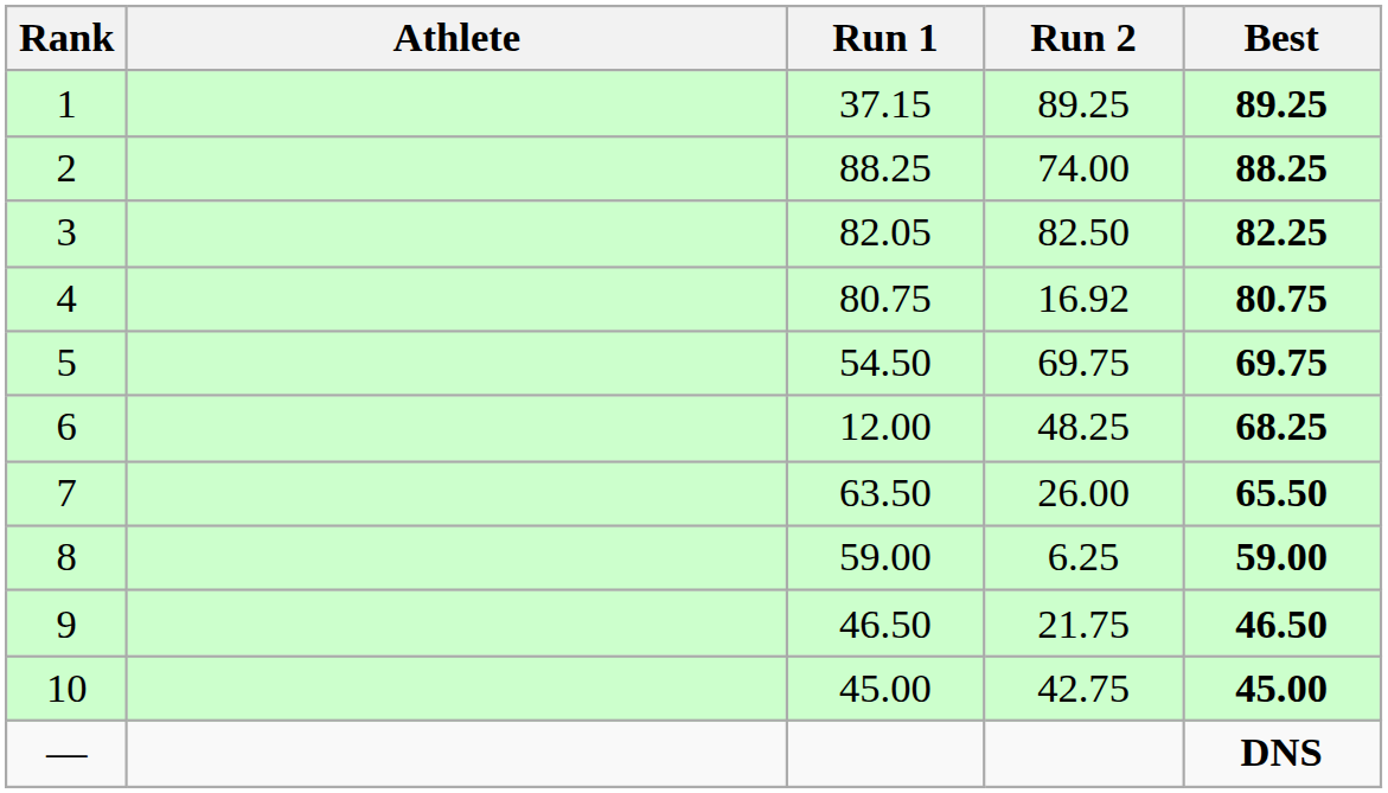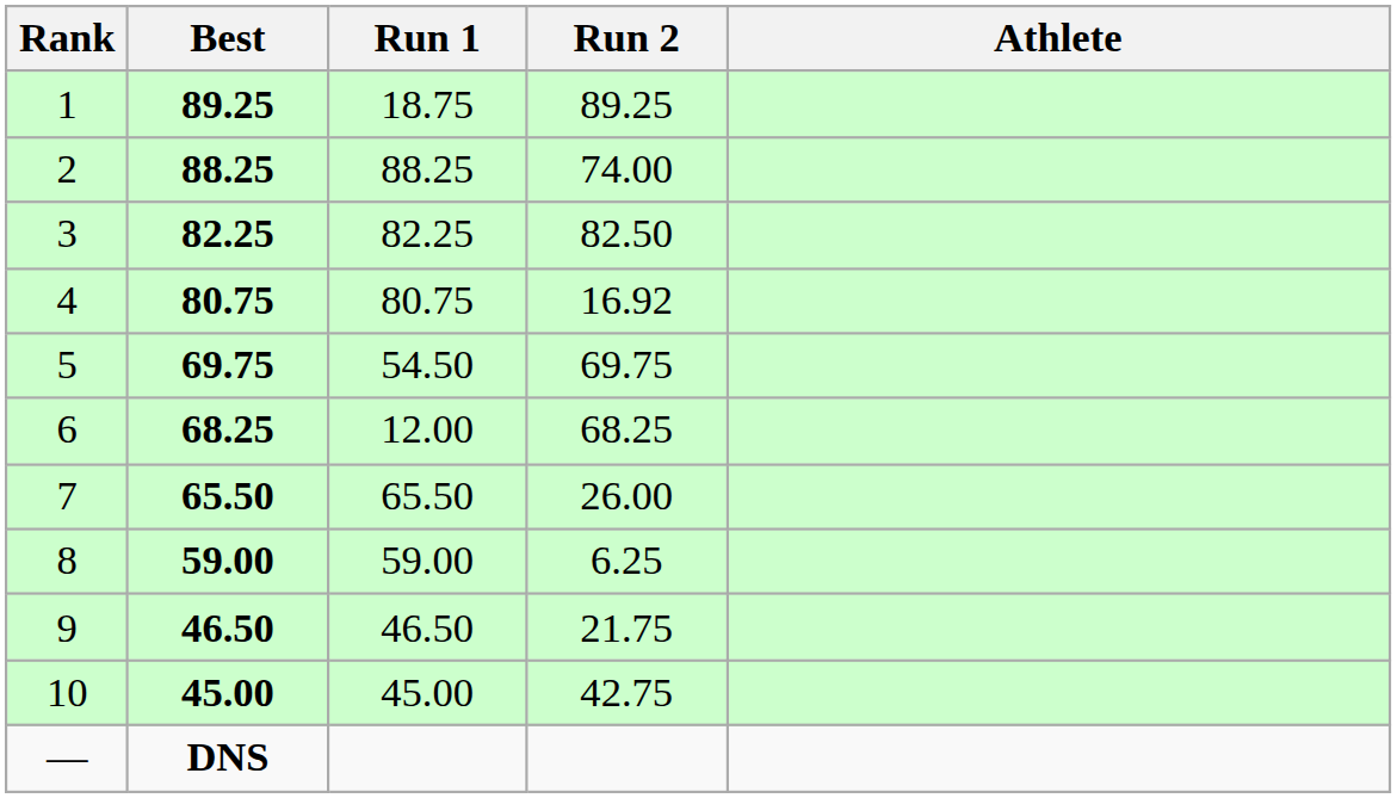 <table class=wikitable style="text-align:center">
 <tr>
 <th width=40>Rank</th>
-<th width=250>Athlete</th>
+<th width=70>Best</th>
 <th width=70>Run 1</th>
 <th width=70>Run 2</th>
-<th width=70>Best</th>
+<th width=250>Athlete</th>
 </tr>
 <tr bgcolor="ccffcc">
 <td>1</td>
+<td><strong>89.25</strong></td>
+<td>18.75</td>
+<td>89.25</td>
 <td align=left></td>
-<td>37.15</td>
-<td>89.25</td>
-<td><strong>89.25</strong></td>
 </tr>
 <tr bgcolor="ccffcc">
 <td>2</td>
-<td align=left></td>
+<td><strong>88.25</strong></td>
 <td>88.25</td>
 <td>74.00</td>
-<td><strong>88.25</strong></td>
+<td align=left></td>
 </tr>
 <tr bgcolor="ccffcc">
 <td>3</td>
+<td><strong>82.25</strong></td>
+<td>82.25</td>
+<td>82.50</td>
 <td align=left></td>
-<td>82.05</td>
-<td>82.50</td>
-<td><strong>82.25</strong></td>
 </tr>
 <tr bgcolor="ccffcc">
 <td>4</td>
-<td align=left></td>
+<td><strong>80.75</strong></td>
 <td>80.75</td>
 <td>16.92</td>
-<td><strong>80.75</strong></td>
+<td align=left></td>
 </tr>
 <tr bgcolor="ccffcc">
 <td>5</td>
-<td align=left></td>
+<td><strong>69.75</strong></td>
 <td>54.50</td>
 <td>69.75</td>
-<td><strong>69.75</strong></td>
+<td align=left></td>
 </tr>
 <tr bgcolor="ccffcc">
 <td>6</td>
+<td><strong>68.25</strong></td>
+<td>12.00</td>
+<td>68.25</td>
 <td align=left></td>
-<td>12.00</td>
-<td>48.25</td>
-<td><strong>68.25</strong></td>
 </tr>
 <tr bgcolor="ccffcc">
 <td>7</td>
+<td><strong>65.50</strong></td>
+<td>65.50</td>
+<td>26.00</td>
 <td align=left></td>
-<td>63.50</td>
-<td>26.00</td>
-<td><strong>65.50</strong></td>
 </tr>
 <tr bgcolor="ccffcc">
 <td>8</td>
-<td align=left></td>
+<td><strong>59.00</strong></td>
 <td>59.00</td>
 <td>6.25</td>
-<td><strong>59.00</strong></td>
+<td align=left></td>
 </tr>
 <tr bgcolor="ccffcc">
 <td>9</td>
-<td align=left></td>
+<td><strong>46.50</strong></td>
 <td>46.50</td>
 <td>21.75</td>
-<td><strong>46.50</strong></td>
+<td align=left></td>
 </tr>
 <tr bgcolor="ccffcc">
 <td>10</td>
-<td align=left></td>
+<td><strong>45.00</strong></td>
 <td>45.00</td>
 <td>42.75</td>
-<td><strong>45.00</strong></td>
+<td align=left></td>
 </tr>
 <tr>
 <td>—</td>
-<td align=left></td>
+<td><strong>DNS</strong></td>
 <td></td>
 <td></td>
-<td><strong>DNS</strong></td>
+<td align=left></td>
 </tr>
 </table>
